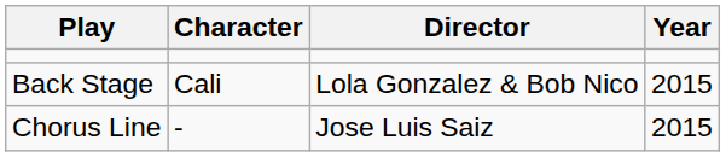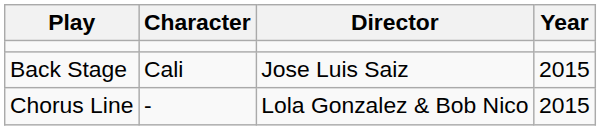 <table class="wikitable">
 <tr>
 <th>Play</th>
 <th>Character</th>
 <th>Director</th>
 <th>Year</th>
 </tr>
 <tr>
 <td></td>
 <td></td>
 <td></td>
 <td></td>
 </tr>
 <tr>
 <td>Back Stage</td>
 <td>Cali</td>
-<td>Lola Gonzalez & Bob Nico</td>
+<td>Jose Luis Saiz</td>
 <td>2015</td>
 </tr>
 <tr>
 <td>Chorus Line</td>
 <td>-</td>
-<td>Jose Luis Saiz</td>
+<td>Lola Gonzalez & Bob Nico</td>
 <td>2015</td>
 </tr>
 </table>
